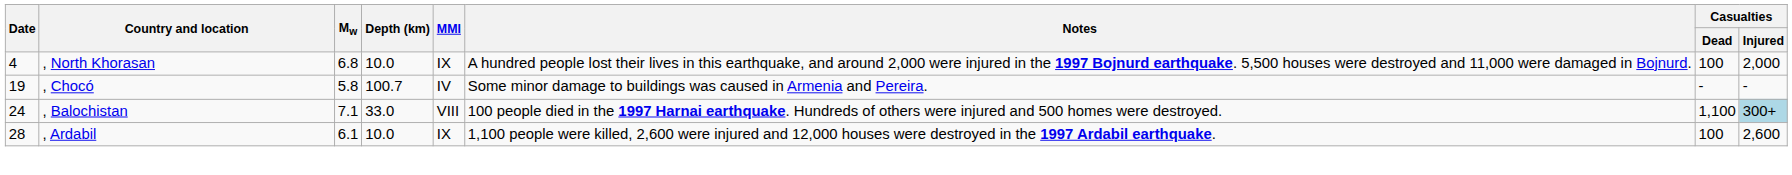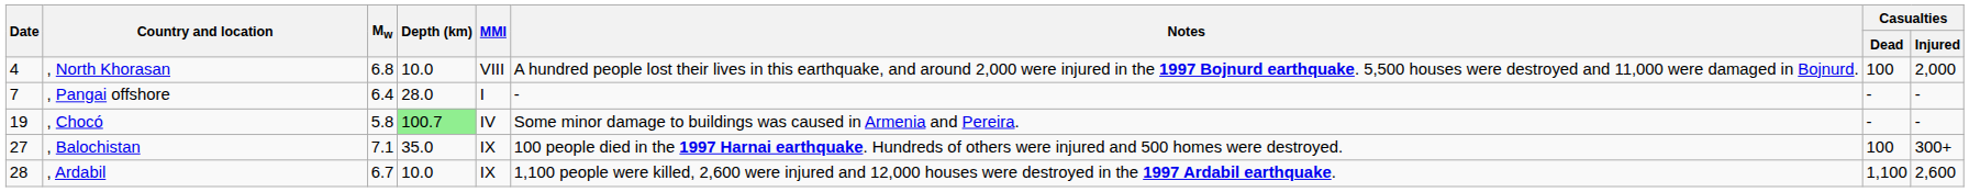 <table class="wikitable sortable" style="border:1px black; margin-left:1em;">
 <tr>
 <th rowspan="2"><small>Date</small></th>
 <th rowspan="2" style="width: 310px"><small>Country and location</small></th>
 <th rowspan="2"><small>M<sub>w</sub></small></th>
 <th rowspan="2"><small>Depth (km)</small></th>
 <th rowspan="2"><small><a href='#'>MMI</a></small></th>
 <th rowspan="2" class="unsortable"><small>Notes</small></th>
 <th colspan="2"><small>Casualties</small></th>
 </tr>
 <tr>
 <th><small>Dead</small></th>
 <th><small>Injured</small></th>
 </tr>
 <tr>
 <td>4</td>
 <td>, <a href='#'>North Khorasan</a></td>
 <td>6.8</td>
 <td>10.0</td>
-<td>IX</td>
+<td>VIII</td>
 <td>A hundred people lost their lives in this earthquake, and around 2,000 were injured in the <strong><a href='#'>1997 Bojnurd earthquake</a></strong>. 5,500 houses were destroyed and 11,000 were damaged in <a href='#'>Bojnurd</a>.</td>
 <td>100</td>
 <td>2,000</td>
 </tr>
 <tr>
+<td>7</td>
+<td>, <a href='#'>Pangai</a> offshore</td>
+<td>6.4</td>
+<td>28.0</td>
+<td>I</td>
+<td>-</td>
+<td>-</td>
+<td>-</td>
+</tr>
+<tr>
 <td>19</td>
 <td>, <a href='#'>Chocó</a></td>
 <td>5.8</td>
-<td>100.7</td>
+<td style="background: lightgreen;">100.7</td>
 <td>IV</td>
 <td>Some minor damage to buildings was caused in <a href='#'>Armenia</a> and <a href='#'>Pereira</a>.</td>
 <td>-</td>
 <td>-</td>
 </tr>
 <tr>
-<td>24</td>
+<td>27</td>
 <td>, <a href='#'>Balochistan</a></td>
 <td>7.1</td>
-<td>33.0</td>
-<td>VIII</td>
+<td>35.0</td>
+<td>IX</td>
 <td>100 people died in the <strong><a href='#'>1997 Harnai earthquake</a></strong>. Hundreds of others were injured and 500 homes were destroyed.</td>
-<td>1,100</td>
-<td style="background: lightblue;">300+</td>
+<td>100</td>
+<td>300+</td>
 </tr>
 <tr>
 <td>28</td>
 <td>, <a href='#'>Ardabil</a></td>
-<td>6.1</td>
+<td>6.7</td>
 <td>10.0</td>
 <td>IX</td>
 <td>1,100 people were killed, 2,600 were injured and 12,000 houses were destroyed in the <strong><a href='#'>1997 Ardabil earthquake</a></strong>.</td>
-<td>100</td>
+<td>1,100</td>
 <td>2,600</td>
 </tr>
 <tr>
 </tr>
 </table>
